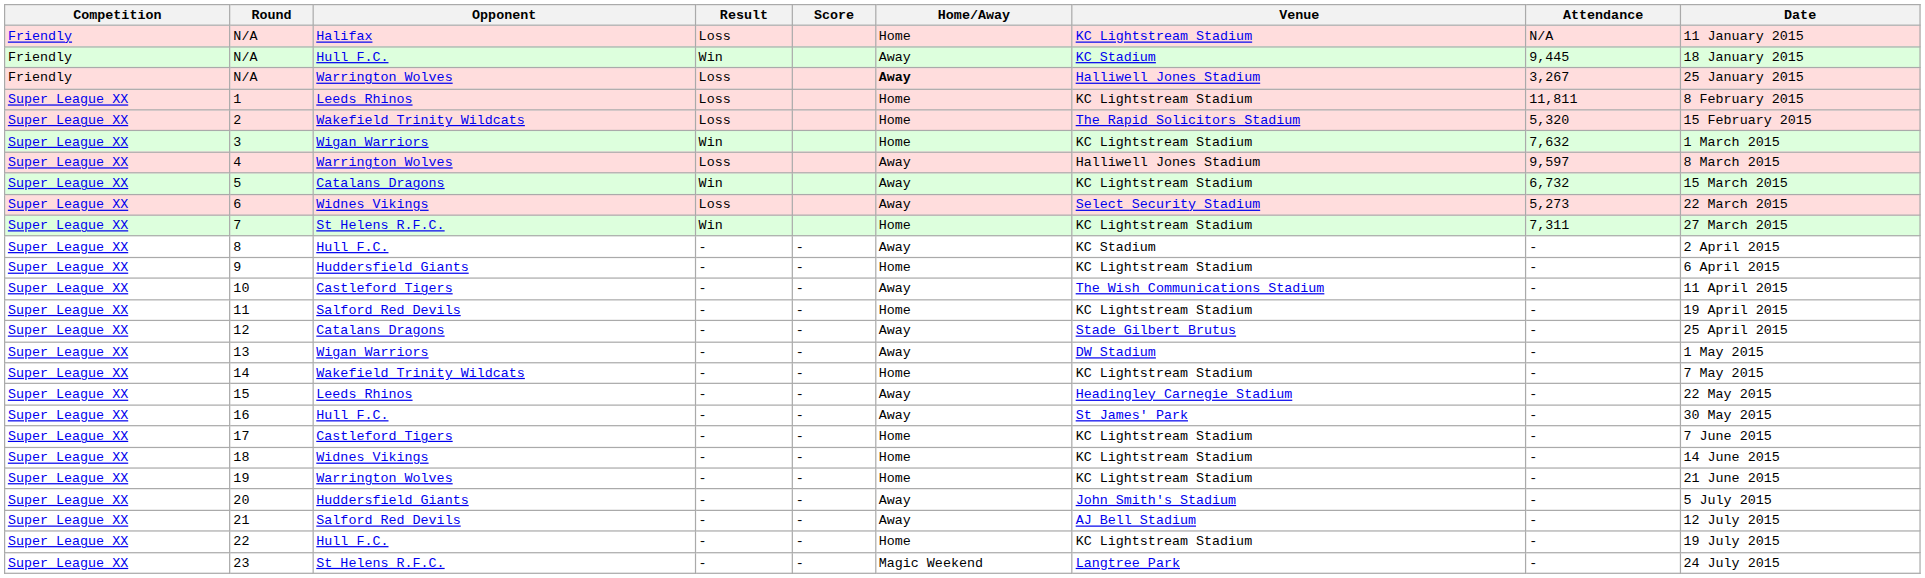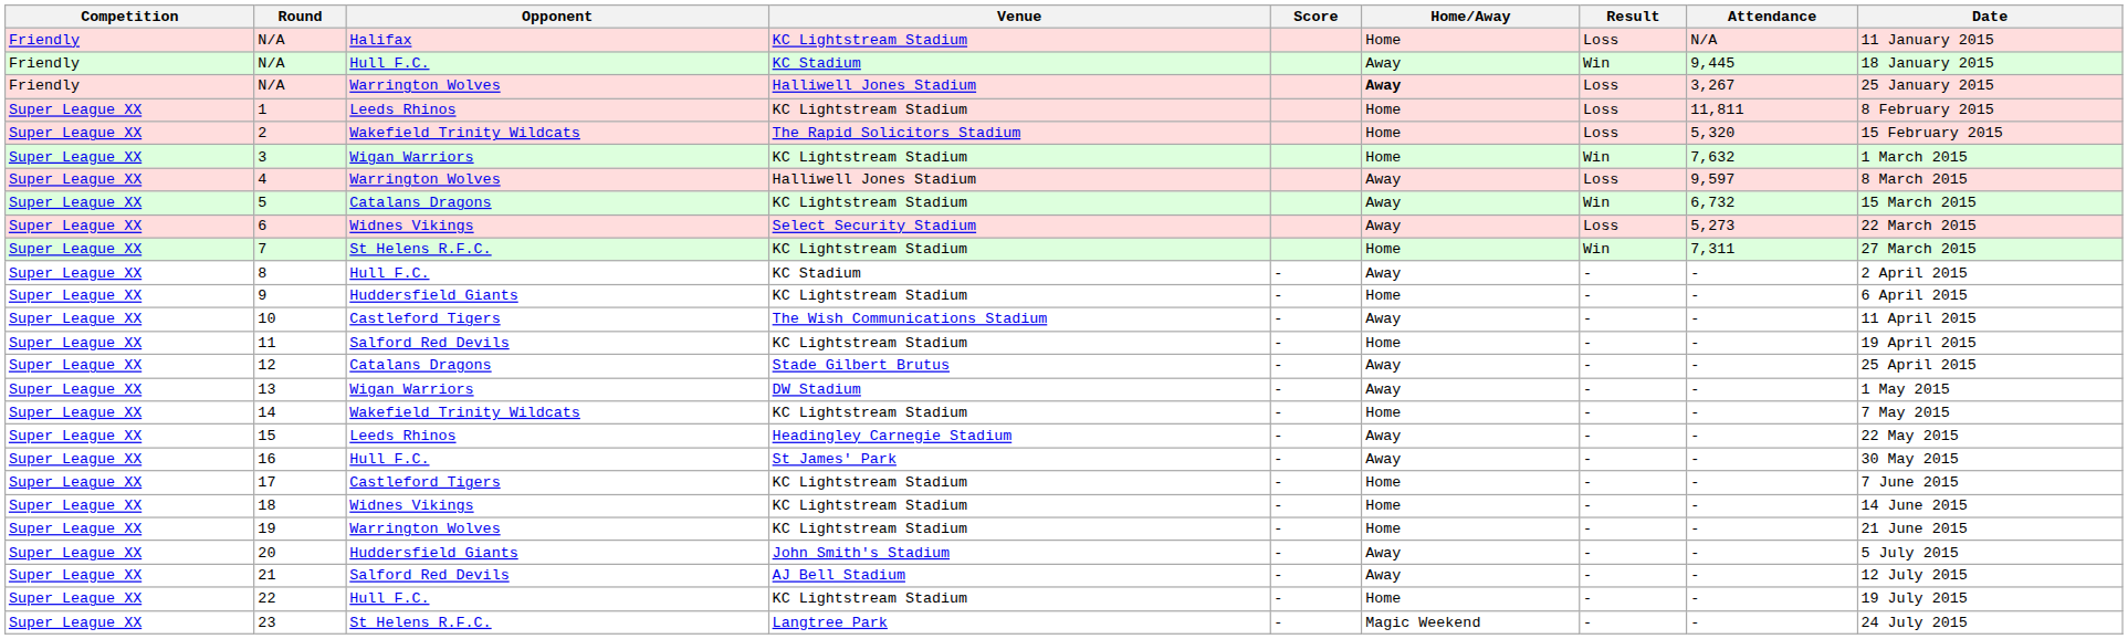 <table class="wikitable" style="font-size:85%;" width="100%">
 <tr>
 <th>Competition</th>
 <th>Round</th>
 <th>Opponent</th>
-<th>Result</th>
+<th>Venue</th>
 <th>Score</th>
 <th>Home/Away</th>
-<th>Venue</th>
+<th>Result</th>
 <th>Attendance</th>
 <th>Date</th>
 </tr>
 <tr bgcolor="#ffdddd">
 <td><a href='#'>Friendly</a></td>
 <td>N/A</td>
 <td> <a href='#'>Halifax</a></td>
-<td>Loss</td>
+<td><a href='#'>KC Lightstream Stadium</a></td>
 <td></td>
 <td>Home</td>
-<td><a href='#'>KC Lightstream Stadium</a></td>
+<td>Loss</td>
 <td>N/A</td>
 <td>11 January 2015</td>
 </tr>
 <tr bgcolor="#ddffdd">
 <td>Friendly</td>
 <td>N/A</td>
 <td> <a href='#'>Hull F.C.</a></td>
-<td>Win</td>
+<td><a href='#'>KC Stadium</a></td>
 <td></td>
 <td>Away</td>
-<td><a href='#'>KC Stadium</a></td>
+<td>Win</td>
 <td>9,445</td>
 <td>18 January 2015</td>
 </tr>
 <tr bgcolor="#ffdddd">
 <td>Friendly</td>
 <td>N/A</td>
 <td> <a href='#'>Warrington Wolves</a></td>
-<td>Loss</td>
+<td><a href='#'>Halliwell Jones Stadium</a></td>
 <td></td>
 <td><strong>Away</strong></td>
-<td><a href='#'>Halliwell Jones Stadium</a></td>
+<td>Loss</td>
 <td>3,267</td>
 <td>25 January 2015</td>
 </tr>
 <tr bgcolor="#ffdddd">
 <td><a href='#'>Super League XX</a></td>
 <td>1</td>
 <td> <a href='#'>Leeds Rhinos</a></td>
-<td>Loss</td>
+<td>KC Lightstream Stadium</td>
 <td></td>
 <td>Home</td>
-<td>KC Lightstream Stadium</td>
+<td>Loss</td>
 <td>11,811</td>
 <td>8 February 2015</td>
 </tr>
 <tr bgcolor="#ffdddd">
 <td><a href='#'>Super League XX</a></td>
 <td>2</td>
 <td> <a href='#'>Wakefield Trinity Wildcats</a></td>
-<td>Loss</td>
+<td><a href='#'>The Rapid Solicitors Stadium</a></td>
 <td></td>
 <td>Home</td>
-<td><a href='#'>The Rapid Solicitors Stadium</a></td>
+<td>Loss</td>
 <td>5,320</td>
 <td>15 February 2015</td>
 </tr>
 <tr bgcolor="#ddffdd">
 <td><a href='#'>Super League XX</a></td>
 <td>3</td>
 <td> <a href='#'>Wigan Warriors</a></td>
-<td>Win</td>
+<td>KC Lightstream Stadium</td>
 <td></td>
 <td>Home</td>
-<td>KC Lightstream Stadium</td>
+<td>Win</td>
 <td>7,632</td>
 <td>1 March 2015</td>
 </tr>
 <tr bgcolor="#ffdddd">
 <td><a href='#'>Super League XX</a></td>
 <td>4</td>
 <td> <a href='#'>Warrington Wolves</a></td>
-<td>Loss</td>
+<td>Halliwell Jones Stadium</td>
 <td></td>
 <td>Away</td>
-<td>Halliwell Jones Stadium</td>
+<td>Loss</td>
 <td>9,597</td>
 <td>8 March 2015</td>
 </tr>
 <tr bgcolor="#ddffdd">
 <td><a href='#'>Super League XX</a></td>
 <td>5</td>
 <td> <a href='#'>Catalans Dragons</a></td>
-<td>Win</td>
+<td>KC Lightstream Stadium</td>
 <td></td>
 <td>Away</td>
-<td>KC Lightstream Stadium</td>
+<td>Win</td>
 <td>6,732</td>
 <td>15 March 2015</td>
 </tr>
 <tr bgcolor="#ffdddd">
 <td><a href='#'>Super League XX</a></td>
 <td>6</td>
 <td> <a href='#'>Widnes Vikings</a></td>
-<td>Loss</td>
+<td><a href='#'>Select Security Stadium</a></td>
 <td></td>
 <td>Away</td>
-<td><a href='#'>Select Security Stadium</a></td>
+<td>Loss</td>
 <td>5,273</td>
 <td>22 March 2015</td>
 </tr>
 <tr bgcolor="#ddffdd">
 <td><a href='#'>Super League XX</a></td>
 <td>7</td>
 <td> <a href='#'>St Helens R.F.C.</a></td>
-<td>Win</td>
+<td>KC Lightstream Stadium</td>
 <td></td>
 <td>Home</td>
-<td>KC Lightstream Stadium</td>
+<td>Win</td>
 <td>7,311</td>
 <td>27 March 2015</td>
 </tr>
 <tr bgcolor="#ffffff">
 <td><a href='#'>Super League XX</a></td>
 <td>8</td>
 <td> <a href='#'>Hull F.C.</a></td>
-<td>-</td>
+<td>KC Stadium</td>
 <td>-</td>
 <td>Away</td>
-<td>KC Stadium</td>
+<td>-</td>
 <td>-</td>
 <td>2 April 2015</td>
 </tr>
 <tr bgcolor="#ffffff">
 <td><a href='#'>Super League XX</a></td>
 <td>9</td>
 <td> <a href='#'>Huddersfield Giants</a></td>
-<td>-</td>
+<td>KC Lightstream Stadium</td>
 <td>-</td>
 <td>Home</td>
-<td>KC Lightstream Stadium</td>
+<td>-</td>
 <td>-</td>
 <td>6 April 2015</td>
 </tr>
 <tr bgcolor="#ffffff">
 <td><a href='#'>Super League XX</a></td>
 <td>10</td>
 <td> <a href='#'>Castleford Tigers</a></td>
-<td>-</td>
+<td><a href='#'>The Wish Communications Stadium</a></td>
 <td>-</td>
 <td>Away</td>
-<td><a href='#'>The Wish Communications Stadium</a></td>
+<td>-</td>
 <td>-</td>
 <td>11 April 2015</td>
 </tr>
 <tr bgcolor="#ffffff">
 <td><a href='#'>Super League XX</a></td>
 <td>11</td>
 <td> <a href='#'>Salford Red Devils</a></td>
-<td>-</td>
+<td>KC Lightstream Stadium</td>
 <td>-</td>
 <td>Home</td>
-<td>KC Lightstream Stadium</td>
+<td>-</td>
 <td>-</td>
 <td>19 April 2015</td>
 </tr>
 <tr bgcolor="#ffffff">
 <td><a href='#'>Super League XX</a></td>
 <td>12</td>
 <td> <a href='#'>Catalans Dragons</a></td>
-<td>-</td>
+<td><a href='#'>Stade Gilbert Brutus</a></td>
 <td>-</td>
 <td>Away</td>
-<td><a href='#'>Stade Gilbert Brutus</a></td>
+<td>-</td>
 <td>-</td>
 <td>25 April 2015</td>
 </tr>
 <tr bgcolor="#ffffff">
 <td><a href='#'>Super League XX</a></td>
 <td>13</td>
 <td> <a href='#'>Wigan Warriors</a></td>
-<td>-</td>
+<td><a href='#'>DW Stadium</a></td>
 <td>-</td>
 <td>Away</td>
-<td><a href='#'>DW Stadium</a></td>
+<td>-</td>
 <td>-</td>
 <td>1 May 2015</td>
 </tr>
 <tr bgcolor="#ffffff">
 <td><a href='#'>Super League XX</a></td>
 <td>14</td>
 <td> <a href='#'>Wakefield Trinity Wildcats</a></td>
-<td>-</td>
+<td>KC Lightstream Stadium</td>
 <td>-</td>
 <td>Home</td>
-<td>KC Lightstream Stadium</td>
+<td>-</td>
 <td>-</td>
 <td>7 May 2015</td>
 </tr>
 <tr bgcolor="#ffffff">
 <td><a href='#'>Super League XX</a></td>
 <td>15</td>
 <td> <a href='#'>Leeds Rhinos</a></td>
-<td>-</td>
+<td><a href='#'>Headingley Carnegie Stadium</a></td>
 <td>-</td>
 <td>Away</td>
-<td><a href='#'>Headingley Carnegie Stadium</a></td>
+<td>-</td>
 <td>-</td>
 <td>22 May 2015</td>
 </tr>
 <tr bgcolor="#ffffff">
 <td><a href='#'>Super League XX</a></td>
 <td>16</td>
 <td> <a href='#'>Hull F.C.</a></td>
-<td>-</td>
+<td><a href='#'>St James' Park</a></td>
 <td>-</td>
 <td>Away</td>
-<td><a href='#'>St James' Park</a></td>
+<td>-</td>
 <td>-</td>
 <td>30 May 2015</td>
 </tr>
 <tr bgcolor="#ffffff">
 <td><a href='#'>Super League XX</a></td>
 <td>17</td>
 <td> <a href='#'>Castleford Tigers</a></td>
-<td>-</td>
+<td>KC Lightstream Stadium</td>
 <td>-</td>
 <td>Home</td>
-<td>KC Lightstream Stadium</td>
+<td>-</td>
 <td>-</td>
 <td>7 June 2015</td>
 </tr>
 <tr bgcolor="#ffffff">
 <td><a href='#'>Super League XX</a></td>
 <td>18</td>
 <td> <a href='#'>Widnes Vikings</a></td>
-<td>-</td>
+<td>KC Lightstream Stadium</td>
 <td>-</td>
 <td>Home</td>
-<td>KC Lightstream Stadium</td>
+<td>-</td>
 <td>-</td>
 <td>14 June 2015</td>
 </tr>
 <tr bgcolor="#ffffff">
 <td><a href='#'>Super League XX</a></td>
 <td>19</td>
 <td> <a href='#'>Warrington Wolves</a></td>
-<td>-</td>
+<td>KC Lightstream Stadium</td>
 <td>-</td>
 <td>Home</td>
-<td>KC Lightstream Stadium</td>
+<td>-</td>
 <td>-</td>
 <td>21 June 2015</td>
 </tr>
 <tr bgcolor="#ffffff">
 <td><a href='#'>Super League XX</a></td>
 <td>20</td>
 <td> <a href='#'>Huddersfield Giants</a></td>
-<td>-</td>
+<td><a href='#'>John Smith's Stadium</a></td>
 <td>-</td>
 <td>Away</td>
-<td><a href='#'>John Smith's Stadium</a></td>
+<td>-</td>
 <td>-</td>
 <td>5 July 2015</td>
 </tr>
 <tr bgcolor="#ffffff">
 <td><a href='#'>Super League XX</a></td>
 <td>21</td>
 <td> <a href='#'>Salford Red Devils</a></td>
-<td>-</td>
+<td><a href='#'>AJ Bell Stadium</a></td>
 <td>-</td>
 <td>Away</td>
-<td><a href='#'>AJ Bell Stadium</a></td>
+<td>-</td>
 <td>-</td>
 <td>12 July 2015</td>
 </tr>
 <tr bgcolor="#ffffff">
 <td><a href='#'>Super League XX</a></td>
 <td>22</td>
 <td> <a href='#'>Hull F.C.</a></td>
-<td>-</td>
+<td>KC Lightstream Stadium</td>
 <td>-</td>
 <td>Home</td>
-<td>KC Lightstream Stadium</td>
+<td>-</td>
 <td>-</td>
 <td>19 July 2015</td>
 </tr>
 <tr bgcolor="#ffffff">
 <td><a href='#'>Super League XX</a></td>
 <td>23</td>
 <td> <a href='#'>St Helens R.F.C.</a></td>
-<td>-</td>
+<td><a href='#'>Langtree Park</a></td>
 <td>-</td>
 <td>Magic Weekend</td>
-<td><a href='#'>Langtree Park</a></td>
+<td>-</td>
 <td>-</td>
 <td>24 July 2015</td>
 </tr>
 </table>
